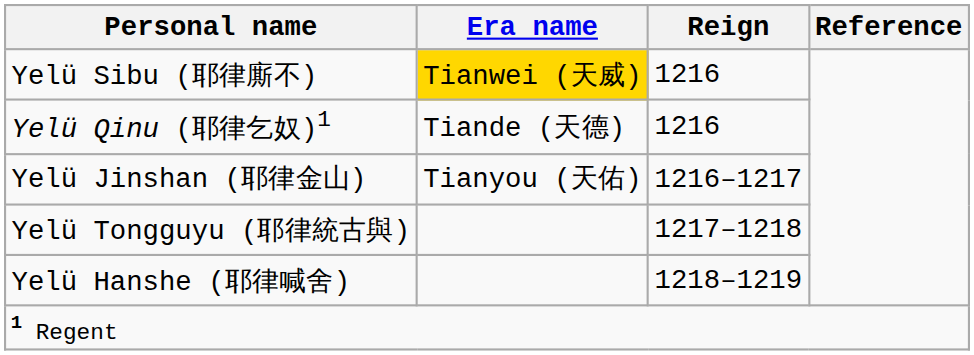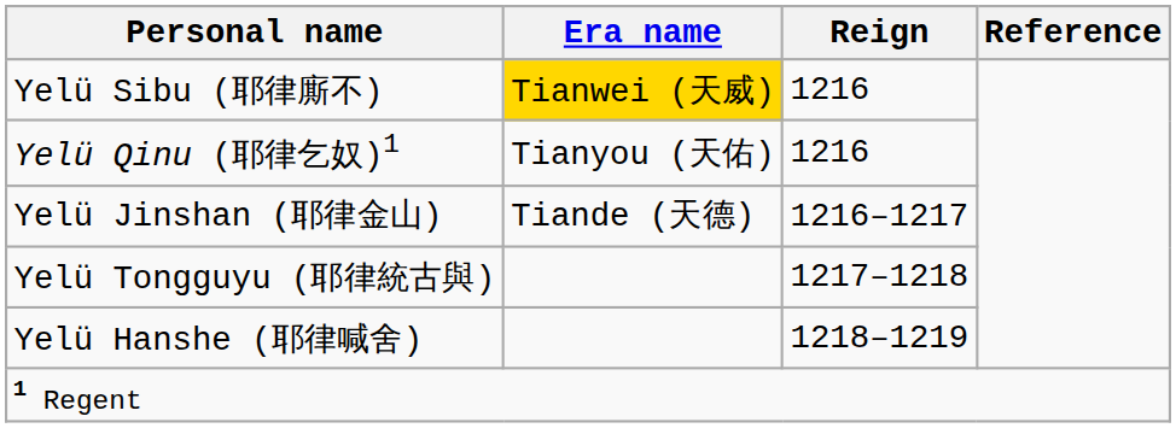 <table class="wikitable">
 <tr>
 <th>Personal name</th>
 <th><a href='#'>Era name</a></th>
 <th>Reign</th>
 <th>Reference</th>
 </tr>
 <tr>
 <td>Yelü Sibu (耶律廝不)</td>
 <td style="background: gold;">Tianwei (天威)</td>
 <td>1216</td>
 <td rowspan=5></td>
 </tr>
 <tr>
 <td><em>Yelü Qinu</em> (耶律乞奴)<sup>1</sup></td>
-<td>Tiande (天德)</td>
+<td>Tianyou (天佑)</td>
 <td>1216</td>
 </tr>
 <tr>
 <td>Yelü Jinshan (耶律金山)</td>
-<td>Tianyou (天佑)</td>
+<td>Tiande (天德)</td>
 <td>1216–1217</td>
 </tr>
 <tr>
 <td>Yelü Tongguyu (耶律統古與)</td>
 <td></td>
 <td>1217–1218</td>
 </tr>
 <tr>
 <td>Yelü Hanshe (耶律喊舍)</td>
 <td></td>
 <td>1218–1219</td>
 </tr>
 <tr>
 <td colspan=4 style="font-size: smaller;"><strong><sup>1</sup></strong> Regent<br></td>
 </tr>
 </table>
